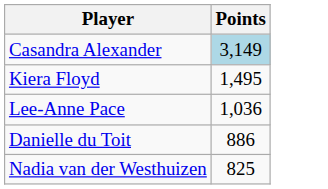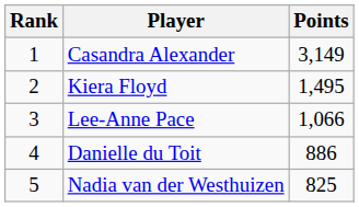 <table class="wikitable">
 <tr>
+<th>Rank</th>
 <th>Player</th>
 <th>Points</th>
 </tr>
 <tr>
+<td align=center>1</td>
 <td> <a href='#'>Casandra Alexander</a></td>
-<td align=center style="background: lightblue;">3,149</td>
+<td align=center>3,149</td>
 </tr>
 <tr>
+<td align=center>2</td>
 <td> <a href='#'>Kiera Floyd</a></td>
 <td align=center>1,495</td>
 </tr>
 <tr>
+<td align=center>3</td>
 <td> <a href='#'>Lee-Anne Pace</a></td>
-<td align=center>1,036</td>
+<td align=center>1,066</td>
 </tr>
 <tr>
+<td align=center>4</td>
 <td> <a href='#'>Danielle du Toit</a></td>
 <td align=center>886</td>
 </tr>
 <tr>
+<td align=center>5</td>
 <td> <a href='#'>Nadia van der Westhuizen</a></td>
 <td align=center>825</td>
 </tr>
 </table>
